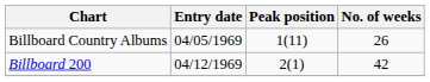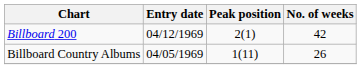 <table class="wikitable">
 <tr>
 <th align="center">Chart</th>
 <th align="center">Entry date</th>
 <th align="center">Peak position</th>
 <th align="center">No. of weeks</th>
 </tr>
 <tr>
+<td align="left"><a href='#'><em>Billboard</em> 200</a></td>
+<td align="center">04/12/1969</td>
+<td align="center">2(1)</td>
+<td align="center">42</td>
+</tr>
+<tr>
 <td align="left">Billboard Country Albums</td>
 <td align="center">04/05/1969</td>
 <td align="center">1(11)</td>
 <td align="center">26</td>
 </tr>
 <tr>
-<td align="left"><a href='#'><em>Billboard</em> 200</a></td>
-<td align="center">04/12/1969</td>
-<td align="center">2(1)</td>
-<td align="center">42</td>
-</tr>
-<tr>
 </tr>
 </table>
